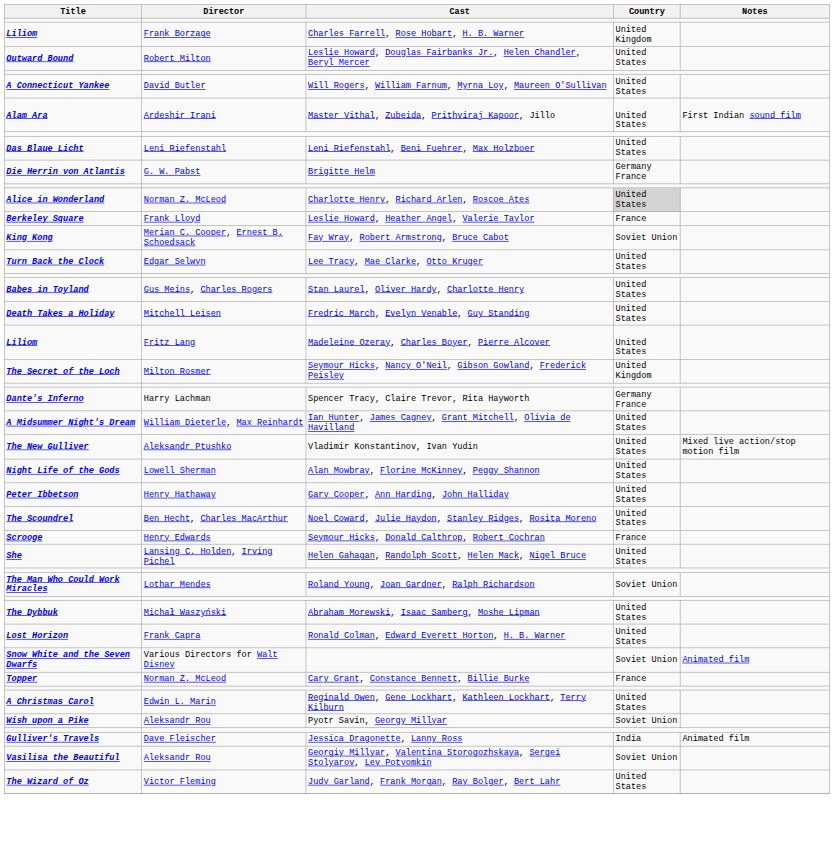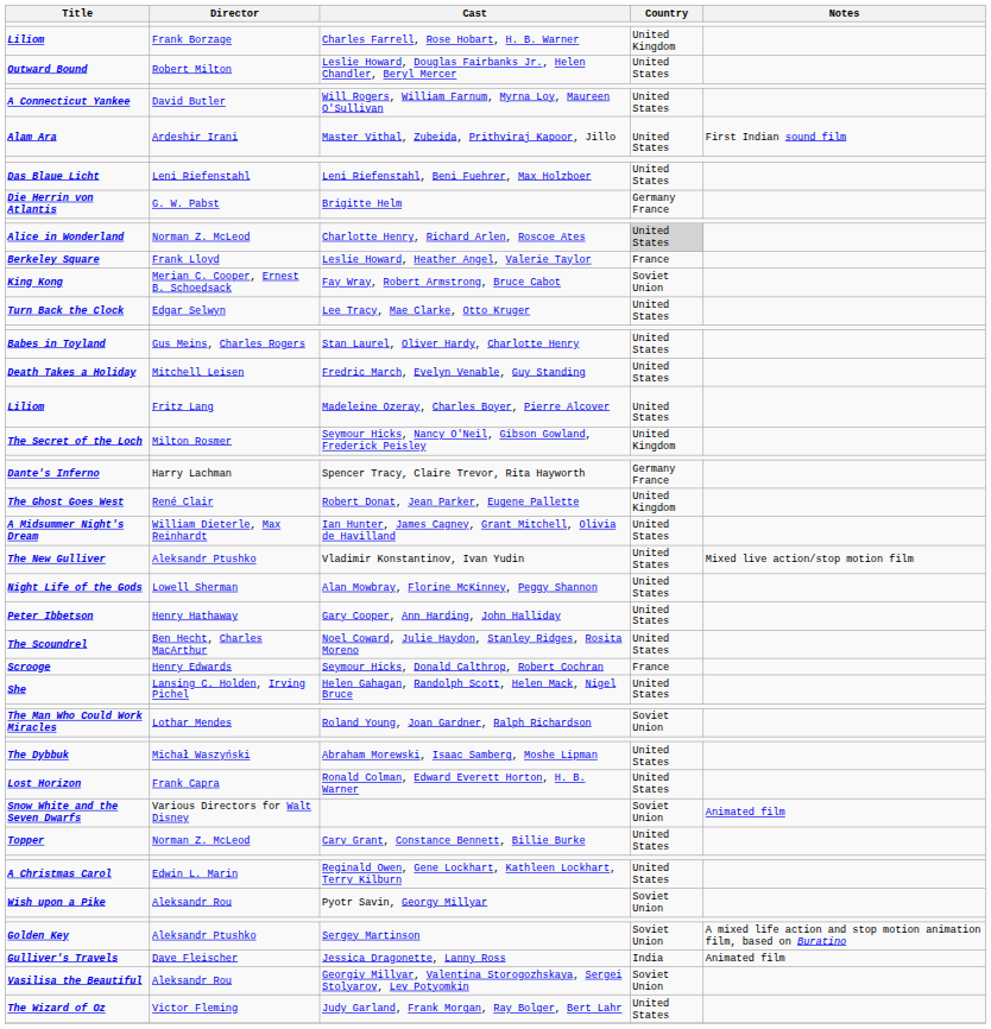 <table class="wikitable">
 <tr>
 <th>Title</th>
 <th>Director</th>
 <th>Cast</th>
 <th>Country</th>
 <th>Notes</th>
 </tr>
 <tr>
 <td><strong><a href='#'></a></strong></td>
 </tr>
 <tr>
 <td><strong><em><a href='#'>Liliom</a></em></strong></td>
 <td><a href='#'>Frank Borzage</a></td>
 <td><a href='#'>Charles Farrell</a>, <a href='#'>Rose Hobart</a>, <a href='#'>H. B. Warner</a></td>
 <td>United Kingdom</td>
 <td></td>
 </tr>
 <tr>
 <td><strong><em><a href='#'>Outward Bound</a></em></strong></td>
 <td><a href='#'>Robert Milton</a></td>
 <td><a href='#'>Leslie Howard</a>, <a href='#'>Douglas Fairbanks Jr.</a>, <a href='#'>Helen Chandler</a>, <a href='#'>Beryl Mercer</a></td>
 <td>United States</td>
 <td></td>
 </tr>
 <tr>
 <td><strong><a href='#'></a></strong></td>
 </tr>
 <tr>
 <td><strong><em><a href='#'>A Connecticut Yankee</a></em></strong></td>
 <td><a href='#'>David Butler</a></td>
 <td><a href='#'>Will Rogers</a>, <a href='#'>William Farnum</a>, <a href='#'>Myrna Loy</a>, <a href='#'>Maureen O'Sullivan</a></td>
 <td>United States</td>
 <td></td>
 </tr>
 <tr>
 <td><strong><em><a href='#'>Alam Ara</a></em></strong></td>
 <td><a href='#'>Ardeshir Irani</a></td>
 <td><a href='#'>Master Vithal</a>,  <a href='#'>Zubeida</a>, <a href='#'>Prithviraj Kapoor</a>, Jillo</td>
 <td><br>United States</td>
 <td>First Indian <a href='#'>sound film</a></td>
 </tr>
 <tr>
 <td><strong><a href='#'></a></strong></td>
 </tr>
 <tr>
 <td><strong><em><a href='#'>Das Blaue Licht</a></em></strong></td>
 <td><a href='#'>Leni Riefenstahl</a></td>
 <td><a href='#'>Leni Riefenstahl</a>, <a href='#'>Beni Fuehrer</a>, <a href='#'>Max Holzboer</a></td>
 <td>United States</td>
 <td></td>
 </tr>
 <tr>
 <td><strong><em><a href='#'>Die Herrin von Atlantis</a></em></strong></td>
 <td><a href='#'>G. W. Pabst</a></td>
 <td><a href='#'>Brigitte Helm</a></td>
 <td>Germany<br>France</td>
 <td></td>
 </tr>
 <tr>
 <td><strong><a href='#'></a></strong></td>
 </tr>
 <tr>
 <td><strong><em><a href='#'>Alice in Wonderland</a></em></strong></td>
 <td><a href='#'>Norman Z. McLeod</a></td>
 <td><a href='#'>Charlotte Henry</a>, <a href='#'>Richard Arlen</a>, <a href='#'>Roscoe Ates</a></td>
 <td style="background: lightgrey;">United States</td>
 <td></td>
 </tr>
 <tr>
 <td><strong><em><a href='#'>Berkeley Square</a></em></strong></td>
 <td><a href='#'>Frank Lloyd</a></td>
 <td><a href='#'>Leslie Howard</a>, <a href='#'>Heather Angel</a>, <a href='#'>Valerie Taylor</a></td>
 <td>France</td>
 <td></td>
 </tr>
 <tr>
 <td><a href='#'><strong><em>King Kong</em></strong></a></td>
 <td><a href='#'>Merian C. Cooper</a>, <a href='#'>Ernest B. Schoedsack</a></td>
 <td><a href='#'>Fay Wray</a>, <a href='#'>Robert Armstrong</a>, <a href='#'>Bruce Cabot</a></td>
 <td>Soviet Union</td>
 <td></td>
 </tr>
 <tr>
 <td><strong><em><a href='#'>Turn Back the Clock</a></em></strong></td>
 <td><a href='#'>Edgar Selwyn</a></td>
 <td><a href='#'>Lee Tracy</a>, <a href='#'>Mae Clarke</a>, <a href='#'>Otto Kruger</a></td>
 <td>United States</td>
 <td></td>
 </tr>
 <tr>
 <td><strong><a href='#'></a></strong></td>
 </tr>
 <tr>
 <td><strong><em><a href='#'>Babes in Toyland</a></em></strong></td>
 <td><a href='#'>Gus Meins</a>, <a href='#'>Charles Rogers</a></td>
 <td><a href='#'>Stan Laurel</a>, <a href='#'>Oliver Hardy</a>, <a href='#'>Charlotte Henry</a></td>
 <td>United States</td>
 <td></td>
 </tr>
 <tr>
 <td><strong><em><a href='#'>Death Takes a Holiday</a></em></strong></td>
 <td><a href='#'>Mitchell Leisen</a></td>
 <td><a href='#'>Fredric March</a>, <a href='#'>Evelyn Venable</a>, <a href='#'>Guy Standing</a></td>
 <td>United States</td>
 <td></td>
 </tr>
 <tr>
 <td><strong><em><a href='#'>Liliom</a></em></strong></td>
 <td><a href='#'>Fritz Lang</a></td>
 <td><a href='#'>Madeleine Ozeray</a>, <a href='#'>Charles Boyer</a>, <a href='#'>Pierre Alcover</a></td>
 <td><br>United States</td>
 <td></td>
 </tr>
 <tr>
 <td><strong><em><a href='#'>The Secret of the Loch</a></em></strong></td>
 <td><a href='#'>Milton Rosmer</a></td>
 <td><a href='#'>Seymour Hicks</a>, <a href='#'>Nancy O'Neil</a>, <a href='#'>Gibson Gowland</a>, <a href='#'>Frederick Peisley</a></td>
 <td>United Kingdom</td>
 <td></td>
 </tr>
 <tr>
 <td><strong><a href='#'></a></strong></td>
 </tr>
 <tr>
 <td><strong><em><a href='#'>Dante's Inferno</a></em></strong></td>
 <td>Harry Lachman</td>
 <td>Spencer Tracy, Claire Trevor, Rita Hayworth</td>
 <td>Germany<br>France</td>
 <td></td>
 </tr>
 <tr>
+<td><strong><em><a href='#'>The Ghost Goes West</a></em></strong></td>
+<td><a href='#'>René Clair</a></td>
+<td><a href='#'>Robert Donat</a>, <a href='#'>Jean Parker</a>, <a href='#'>Eugene Pallette</a></td>
+<td>United Kingdom</td>
+<td></td>
+</tr>
+<tr>
 <td><strong><em><a href='#'>A Midsummer Night's Dream</a></em></strong></td>
 <td><a href='#'>William Dieterle</a>, <a href='#'>Max Reinhardt</a></td>
 <td><a href='#'>Ian Hunter</a>, <a href='#'>James Cagney</a>, <a href='#'>Grant Mitchell</a>, <a href='#'>Olivia de Havilland</a></td>
 <td>United States</td>
 <td></td>
 </tr>
 <tr>
 <td><strong><em><a href='#'>The New Gulliver</a></em></strong></td>
 <td><a href='#'>Aleksandr Ptushko</a></td>
 <td>Vladimir Konstantinov, Ivan Yudin</td>
 <td>United States</td>
 <td>Mixed live action/stop motion film</td>
 </tr>
 <tr>
 <td><strong><em><a href='#'>Night Life of the Gods</a></em></strong></td>
 <td><a href='#'>Lowell Sherman</a></td>
 <td><a href='#'>Alan Mowbray</a>, <a href='#'>Florine McKinney</a>, <a href='#'>Peggy Shannon</a></td>
 <td>United States</td>
 <td></td>
 </tr>
 <tr>
 <td><a href='#'><strong><em>Peter Ibbetson</em></strong></a></td>
 <td><a href='#'>Henry Hathaway</a></td>
 <td><a href='#'>Gary Cooper</a>, <a href='#'>Ann Harding</a>, <a href='#'>John Halliday</a></td>
 <td>United States</td>
 <td></td>
 </tr>
 <tr>
 <td><a href='#'><strong><em>The Scoundrel</em></strong></a></td>
 <td><a href='#'>Ben Hecht</a>, <a href='#'>Charles MacArthur</a></td>
 <td><a href='#'>Noel Coward</a>, <a href='#'>Julie Haydon</a>, <a href='#'>Stanley Ridges</a>, <a href='#'>Rosita Moreno</a></td>
 <td>United States</td>
 <td></td>
 </tr>
 <tr>
 <td><strong><em><a href='#'>Scrooge</a></em></strong></td>
 <td><a href='#'>Henry Edwards</a></td>
 <td><a href='#'>Seymour Hicks</a>, <a href='#'>Donald Calthrop</a>, <a href='#'>Robert Cochran</a></td>
 <td>France</td>
 <td></td>
 </tr>
 <tr>
 <td><strong><em><a href='#'>She</a></em></strong></td>
 <td><a href='#'>Lansing C. Holden</a>, <a href='#'>Irving Pichel</a></td>
 <td><a href='#'>Helen Gahagan</a>, <a href='#'>Randolph Scott</a>, <a href='#'>Helen Mack</a>, <a href='#'>Nigel Bruce</a></td>
 <td>United States</td>
 <td></td>
 </tr>
 <tr>
 <td><strong><a href='#'></a></strong></td>
 </tr>
 <tr>
 <td><strong><em><a href='#'>The Man Who Could Work Miracles</a></em></strong></td>
 <td><a href='#'>Lothar Mendes</a></td>
 <td><a href='#'>Roland Young</a>, <a href='#'>Joan Gardner</a>, <a href='#'>Ralph Richardson</a></td>
 <td>Soviet Union</td>
 <td></td>
 </tr>
 <tr>
 <td><strong><a href='#'></a></strong></td>
 </tr>
 <tr>
 <td><strong><em><a href='#'>The Dybbuk</a></em></strong></td>
 <td><a href='#'>Michał Waszyński</a></td>
 <td><a href='#'>Abraham Morewski</a>, <a href='#'>Isaac Samberg</a>, <a href='#'>Moshe Lipman</a></td>
 <td>United States</td>
 <td></td>
 </tr>
 <tr>
 <td><strong><em><a href='#'>Lost Horizon</a></em></strong></td>
 <td><a href='#'>Frank Capra</a></td>
 <td><a href='#'>Ronald Colman</a>, <a href='#'>Edward Everett Horton</a>, <a href='#'>H. B. Warner</a></td>
 <td>United States</td>
 <td></td>
 </tr>
 <tr>
 <td><strong><em><a href='#'>Snow White and the Seven Dwarfs</a></em></strong></td>
 <td>Various Directors for <a href='#'>Walt Disney</a></td>
 <td></td>
 <td>Soviet Union</td>
 <td><a href='#'>Animated film</a></td>
 </tr>
 <tr>
 <td><strong><em><a href='#'>Topper</a></em></strong></td>
 <td><a href='#'>Norman Z. McLeod</a></td>
 <td><a href='#'>Cary Grant</a>, <a href='#'>Constance Bennett</a>, <a href='#'>Billie Burke</a></td>
-<td>France</td>
+<td>United States</td>
 <td></td>
 </tr>
 <tr>
 <td><strong><a href='#'></a></strong></td>
 </tr>
 <tr>
 <td><strong><em><a href='#'>A Christmas Carol</a></em></strong></td>
 <td><a href='#'>Edwin L. Marin</a></td>
 <td><a href='#'>Reginald Owen</a>, <a href='#'>Gene Lockhart</a>, <a href='#'>Kathleen Lockhart</a>, <a href='#'>Terry Kilburn</a></td>
 <td>United States</td>
 <td></td>
 </tr>
 <tr>
 <td><strong><em><a href='#'>Wish upon a Pike</a></em></strong></td>
 <td><a href='#'>Aleksandr Rou</a></td>
 <td>Pyotr Savin, <a href='#'>Georgy Millyar</a></td>
 <td>Soviet Union</td>
 <td></td>
 </tr>
 <tr>
 <td><strong><a href='#'></a></strong></td>
+</tr>
+<tr>
+<td><strong><em><a href='#'>Golden Key</a></em></strong></td>
+<td><a href='#'>Aleksandr Ptushko</a></td>
+<td><a href='#'>Sergey Martinson</a></td>
+<td>Soviet Union</td>
+<td>A mixed life action and stop motion animation film, based on <em><a href='#'>Buratino</a></em></td>
 </tr>
 <tr>
 <td><a href='#'><strong><em>Gulliver's Travels</em></strong></a></td>
 <td><a href='#'>Dave Fleischer</a></td>
 <td><a href='#'>Jessica Dragonette</a>, <a href='#'>Lanny Ross</a></td>
 <td>India</td>
 <td>Animated film</td>
 </tr>
 <tr>
 <td><strong><em><a href='#'>Vasilisa the Beautiful</a></em></strong></td>
 <td><a href='#'>Aleksandr Rou</a></td>
 <td><a href='#'>Georgiy Millyar</a>, <a href='#'>Valentina Storogozhskaya</a>, <a href='#'>Sergei Stolyarov</a>, <a href='#'>Lev Potyomkin</a></td>
 <td>Soviet Union</td>
 <td></td>
 </tr>
 <tr>
 <td><strong><em><a href='#'>The Wizard of Oz</a></em></strong></td>
 <td><a href='#'>Victor Fleming</a></td>
 <td><a href='#'>Judy Garland</a>, <a href='#'>Frank Morgan</a>, <a href='#'>Ray Bolger</a>, <a href='#'>Bert Lahr</a></td>
 <td>United States</td>
 <td></td>
 </tr>
 <tr>
 </tr>
 </table>
